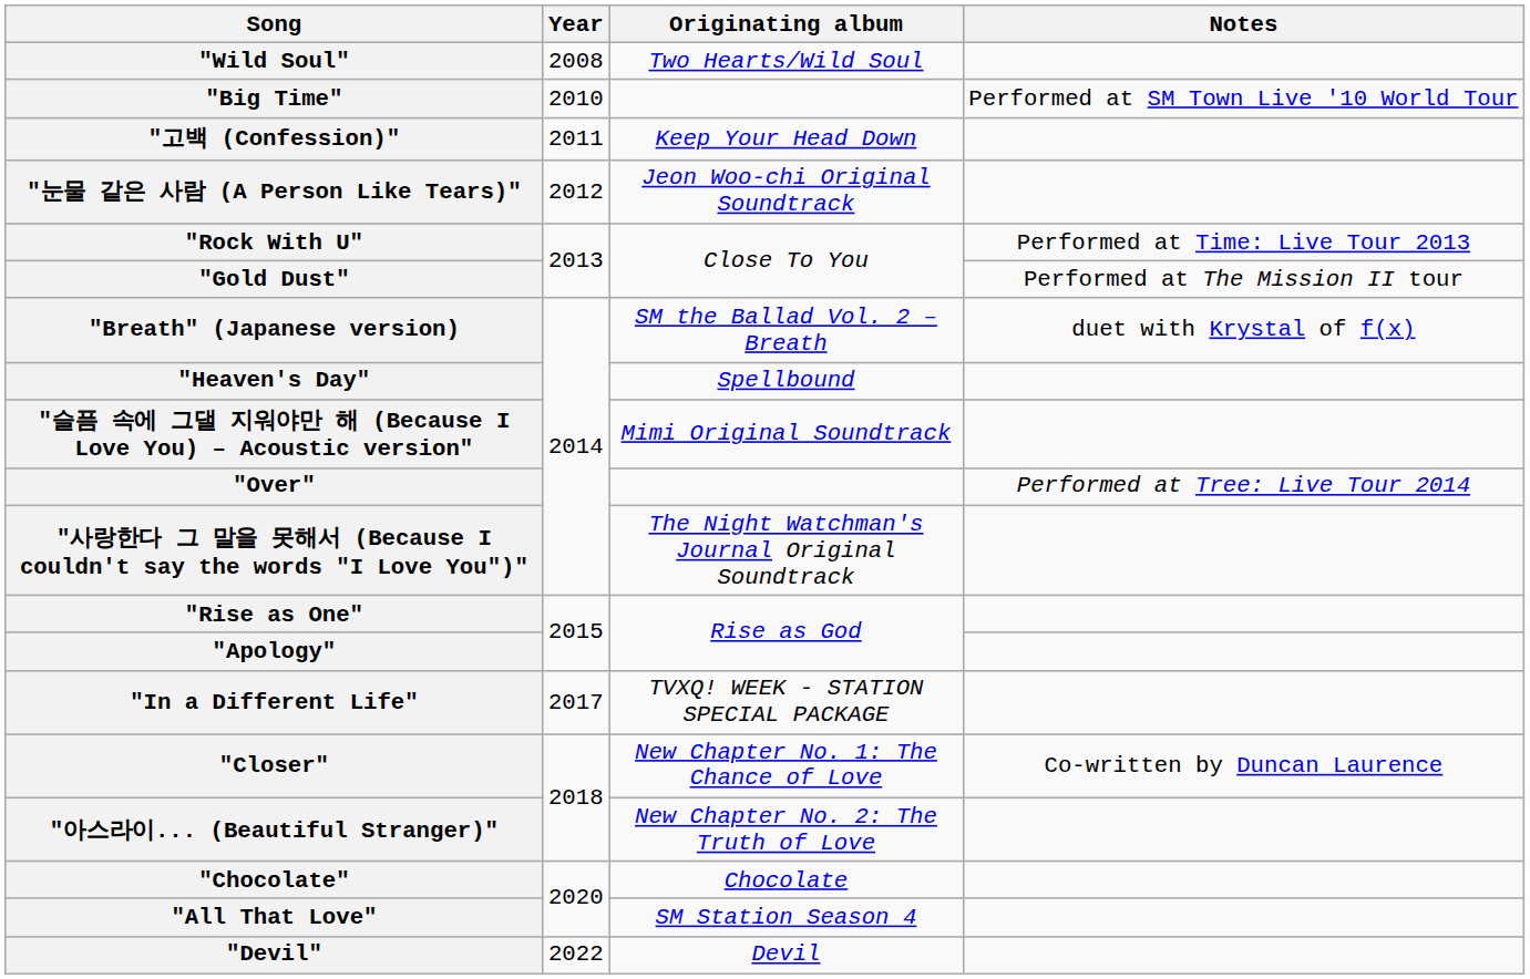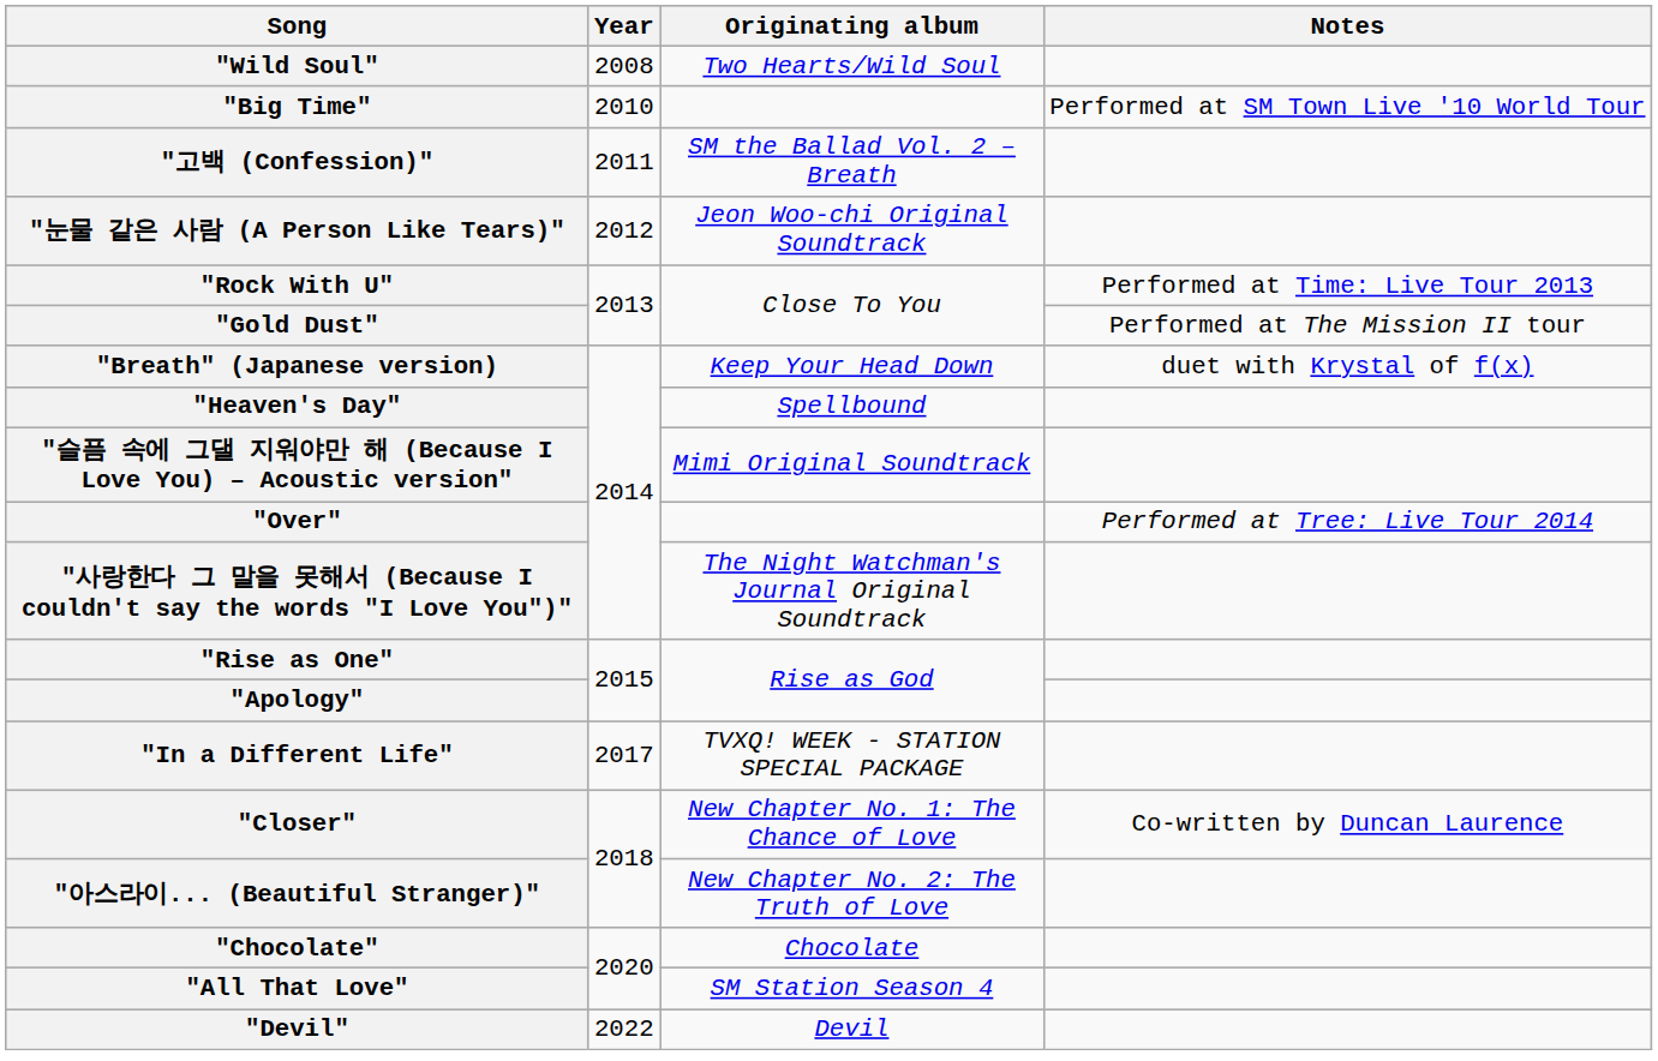 <table class="wikitable sortable plainrowheaders" style="text-align:center;">
 <tr>
 <th scope="col" style="width:23em;">Song</th>
 <th scope="col">Year</th>
 <th scope="col" style="width:15em;">Originating album</th>
 <th scope="col" class="unsortable">Notes</th>
 </tr>
 <tr>
 <th scope="row">"Wild Soul"</th>
 <td>2008</td>
 <td><em><a href='#'>Two Hearts/Wild Soul</a></em></td>
 <td></td>
 </tr>
 <tr>
 <th scope="row">"Big Time"</th>
 <td>2010</td>
 <td></td>
 <td>Performed at <a href='#'>SM Town Live '10 World Tour</a></td>
 </tr>
 <tr>
 <th scope="row">"고백 (Confession)"</th>
 <td>2011</td>
-<td><em><a href='#'>Keep Your Head Down</a></em></td>
+<td><em><a href='#'>SM the Ballad Vol. 2 – Breath</a></em></td>
 <td></td>
 </tr>
 <tr>
 <th scope="row">"눈물 같은 사람 (A Person Like Tears)"</th>
 <td>2012</td>
 <td><em><a href='#'>Jeon Woo-chi Original Soundtrack</a></em></td>
 <td></td>
 </tr>
 <tr>
 <th scope="row">"Rock With U"</th>
 <td rowspan=2>2013</td>
 <td rowspan=2><em>Close To You</em></td>
 <td>Performed at <a href='#'>Time: Live Tour 2013</a></td>
 </tr>
 <tr>
 <th scope="row">"Gold Dust"</th>
 <td>Performed at <em>The Mission II</em> tour</td>
 </tr>
 <tr>
 <th scope="row">"Breath" (Japanese version)</th>
 <td rowspan=5>2014</td>
-<td><em><a href='#'>SM the Ballad Vol. 2 – Breath</a></em></td>
+<td><em><a href='#'>Keep Your Head Down</a></em></td>
 <td>duet with <a href='#'>Krystal</a> of <a href='#'>f(x)</a></td>
 </tr>
 <tr>
 <th scope="row">"Heaven's Day"</th>
 <td><em><a href='#'>Spellbound</a></em></td>
 <td></td>
 </tr>
 <tr>
 <th scope="row">"슬픔 속에 그댈 지워야만 해 (Because I Love You) – Acoustic version"</th>
 <td><em><a href='#'>Mimi Original Soundtrack</a></em></td>
 <td></td>
 </tr>
 <tr>
 <th scope="row">"Over"</th>
 <td></td>
 <td><em>Performed at <a href='#'>Tree: Live Tour 2014</a></em></td>
 </tr>
 <tr>
 <th scope="row">"사랑한다 그 말을 못해서 (Because I couldn't say the words "I Love You")"</th>
 <td><em><a href='#'>The Night Watchman's Journal</a> Original Soundtrack</em></td>
 <td></td>
 </tr>
 <tr>
 <th scope="row">"Rise as One"</th>
 <td rowspan=2>2015</td>
 <td rowspan=2><em><a href='#'>Rise as God</a></em></td>
 <td></td>
 </tr>
 <tr>
 <th scope="row">"Apology"</th>
 <td></td>
 </tr>
 <tr>
 <th scope="row">"In a Different Life"</th>
 <td>2017</td>
 <td><em>TVXQ! WEEK - STATION SPECIAL PACKAGE</em></td>
 <td></td>
 </tr>
 <tr>
 <th scope="row">"Closer"</th>
 <td rowspan=2>2018</td>
 <td><em><a href='#'>New Chapter No. 1: The Chance of Love</a></em></td>
 <td>Co-written by <a href='#'>Duncan Laurence</a></td>
 </tr>
 <tr>
 <th scope="row">"아스라이... (Beautiful Stranger)"</th>
 <td><em><a href='#'>New Chapter No. 2: The Truth of Love</a></em></td>
 <td></td>
 </tr>
 <tr>
 <th scope="row">"Chocolate"</th>
 <td rowspan="2">2020</td>
 <td><em><a href='#'>Chocolate</a></em></td>
 <td></td>
 </tr>
 <tr>
 <th scope="row">"All That Love"</th>
 <td><em><a href='#'>SM Station Season 4</a></em></td>
 <td></td>
 </tr>
 <tr>
 <th scope="row">"Devil"</th>
 <td>2022</td>
 <td><em><a href='#'>Devil</a></td>
 <td></td>
 </tr>
 </table>
